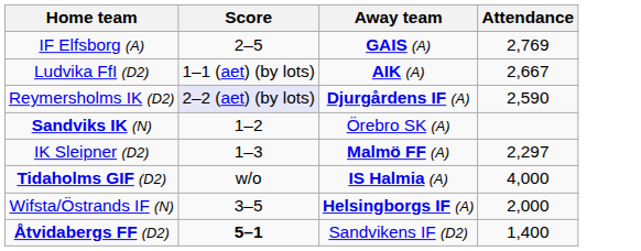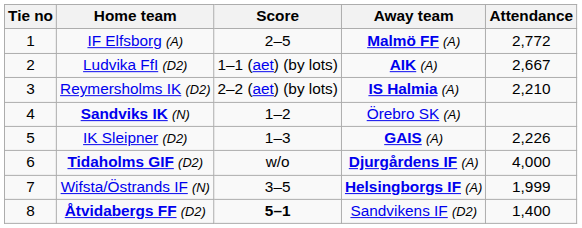 <table class="wikitable" style="text-align:center">
 <tr>
+<th style= width="40px">Tie no</th>
 <th style= width="150px">Home team</th>
 <th style= width="60px">Score</th>
 <th style= width="150px">Away team</th>
 <th style= width="30px">Attendance</th>
 </tr>
 <tr>
+<td>1</td>
 <td><a href='#'>IF Elfsborg</a> <em><small>(A)</small></em></td>
 <td>2–5</td>
-<td><strong><a href='#'>GAIS</a></strong> <em><small>(A)</small></em></td>
-<td>2,769</td>
+<td><strong><a href='#'>Malmö FF</a></strong> <em><small>(A)</small></em></td>
+<td>2,772</td>
 </tr>
 <tr>
+<td>2</td>
 <td><a href='#'>Ludvika FfI</a> <em><small>(D2)</small></em></td>
 <td>1–1 (<a href='#'>aet</a>) (by lots)</td>
 <td><strong><a href='#'>AIK</a></strong> <em><small>(A)</small></em></td>
 <td>2,667</td>
 </tr>
 <tr>
+<td>3</td>
 <td><a href='#'>Reymersholms IK</a> <em><small>(D2)</small></em></td>
-<td style="background: lavender;">2–2 (<a href='#'>aet</a>) (by lots)</td>
-<td><strong><a href='#'>Djurgårdens IF</a></strong> <em><small>(A)</small></em></td>
-<td>2,590</td>
+<td>2–2 (<a href='#'>aet</a>) (by lots)</td>
+<td><strong><a href='#'>IS Halmia</a></strong> <em><small>(A)</small></em></td>
+<td>2,210</td>
 </tr>
 <tr>
+<td>4</td>
 <td><strong><a href='#'>Sandviks IK</a></strong> <em><small>(N)</small></em></td>
 <td>1–2</td>
 <td><a href='#'>Örebro SK</a> <em><small>(A)</small></em></td>
 <td></td>
 </tr>
 <tr>
+<td>5</td>
 <td><a href='#'>IK Sleipner</a> <em><small>(D2)</small></em></td>
 <td>1–3</td>
-<td><strong><a href='#'>Malmö FF</a></strong> <em><small>(A)</small></em></td>
-<td>2,297</td>
+<td><strong><a href='#'>GAIS</a></strong> <em><small>(A)</small></em></td>
+<td>2,226</td>
 </tr>
 <tr>
+<td>6</td>
 <td><strong><a href='#'>Tidaholms GIF</a></strong> <em><small>(D2)</small></em></td>
 <td>w/o</td>
-<td><strong><a href='#'>IS Halmia</a></strong> <em><small>(A)</small></em></td>
+<td><strong><a href='#'>Djurgårdens IF</a></strong> <em><small>(A)</small></em></td>
 <td>4,000</td>
 </tr>
 <tr>
+<td>7</td>
 <td><a href='#'>Wifsta/Östrands IF</a> <em><small>(N)</small></em></td>
 <td>3–5</td>
 <td><strong><a href='#'>Helsingborgs IF</a></strong> <em><small>(A)</small></em></td>
-<td>2,000</td>
+<td>1,999</td>
 </tr>
 <tr>
+<td>8</td>
 <td><strong><a href='#'>Åtvidabergs FF</a></strong> <em><small>(D2)</small></em></td>
 <td><strong>5–1</strong></td>
 <td><a href='#'>Sandvikens IF</a> <em><small>(D2)</small></em></td>
 <td>1,400</td>
 </tr>
 </table>
